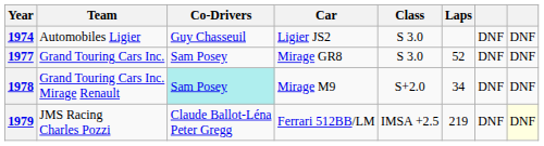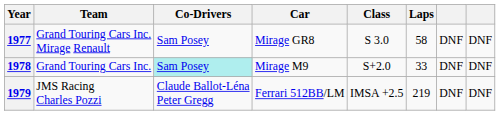 <table class="wikitable" style="font-size:90%; text-align:center;">
 <tr>
 <th>Year</th>
 <th>Team</th>
 <th>Co-Drivers</th>
 <th>Car</th>
 <th>Class</th>
 <th>Laps</th>
 <th></th>
 <th></th>
 </tr>
 <tr>
-<th><a href='#'>1974</a></th>
-<td align="left"> Automobiles <a href='#'>Ligier</a></td>
-<td align="left"> <a href='#'>Guy Chasseuil</a></td>
-<td align="left"><a href='#'>Ligier</a> JS2</td>
-<td>S 3.0</td>
-<td></td>
-<td>DNF</td>
-<td>DNF</td>
-</tr>
-<tr>
 <th><a href='#'>1977</a></th>
-<td align="left"> <a href='#'>Grand Touring Cars Inc.</a></td>
+<td align="left"> <a href='#'>Grand Touring Cars Inc.</a><br> <a href='#'>Mirage</a> <a href='#'>Renault</a></td>
 <td align="left"> <a href='#'>Sam Posey</a></td>
 <td align="left"><a href='#'>Mirage</a> GR8</td>
 <td>S 3.0</td>
-<td>52</td>
+<td>58</td>
 <td>DNF</td>
 <td>DNF</td>
 </tr>
 <tr>
 <th><a href='#'>1978</a></th>
-<td align="left"> <a href='#'>Grand Touring Cars Inc.</a><br> <a href='#'>Mirage</a> <a href='#'>Renault</a></td>
+<td align="left"> <a href='#'>Grand Touring Cars Inc.</a></td>
 <td align="left" style="background: paleturquoise;"> <a href='#'>Sam Posey</a></td>
 <td align="left"><a href='#'>Mirage</a> M9</td>
 <td>S+2.0</td>
-<td>34</td>
+<td>33</td>
 <td>DNF</td>
 <td>DNF</td>
 </tr>
 <tr>
 <th><a href='#'>1979</a></th>
 <td align="left"> JMS Racing<br> <a href='#'>Charles Pozzi</a></td>
 <td align="left"> <a href='#'>Claude Ballot-Léna</a><br> <a href='#'>Peter Gregg</a></td>
 <td align="left"><a href='#'>Ferrari 512BB</a>/LM</td>
 <td>IMSA +2.5</td>
 <td>219</td>
 <td>DNF</td>
-<td style="background: lightyellow;">DNF</td>
+<td>DNF</td>
 </tr>
 </table>
